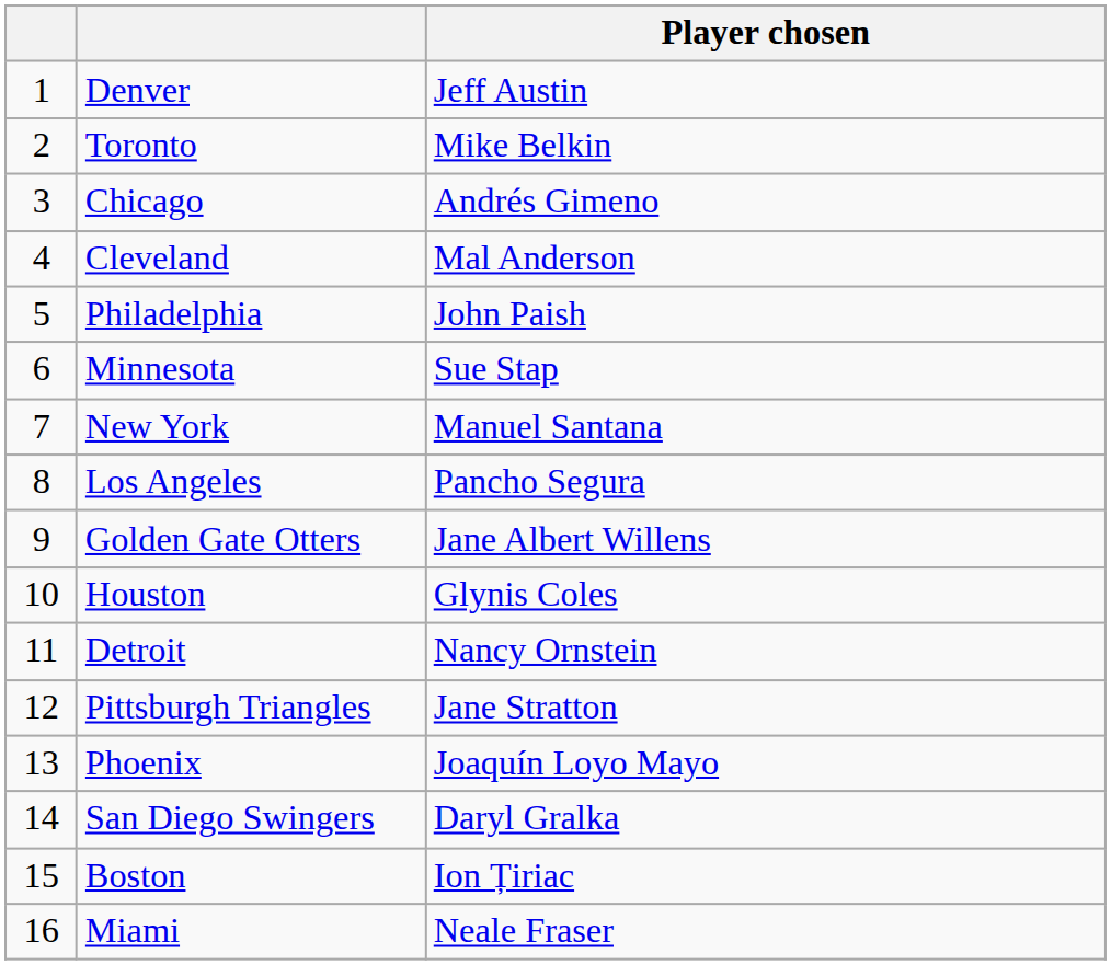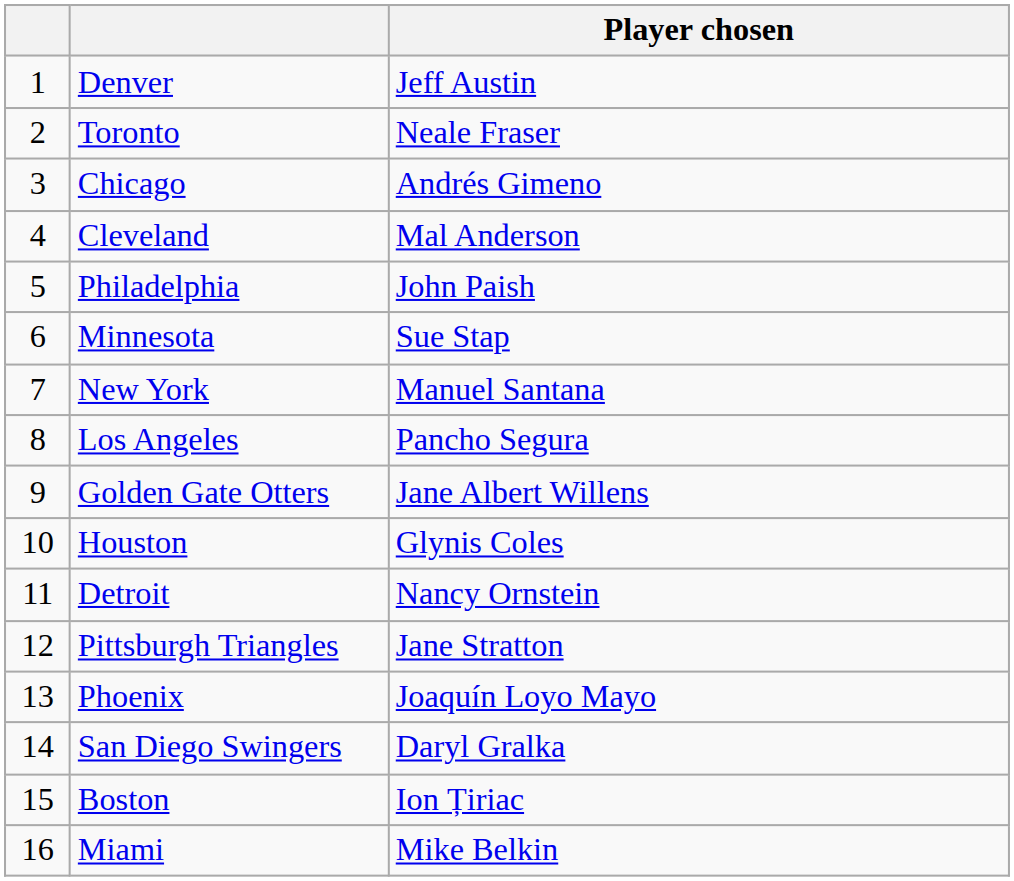 <table class="wikitable" style="text-align:left">
 <tr>
 <th width="25px"></th>
 <th width="150px"></th>
 <th width="300px">Player chosen</th>
 </tr>
 <tr>
 <td style="text-align:center">1</td>
 <td><a href='#'>Denver</a></td>
 <td><a href='#'>Jeff Austin</a></td>
 </tr>
 <tr>
 <td style="text-align:center">2</td>
 <td><a href='#'>Toronto</a></td>
-<td><a href='#'>Mike Belkin</a></td>
+<td><a href='#'>Neale Fraser</a></td>
 </tr>
 <tr>
 <td style="text-align:center">3</td>
 <td><a href='#'>Chicago</a></td>
 <td><a href='#'>Andrés Gimeno</a></td>
 </tr>
 <tr>
 <td style="text-align:center">4</td>
 <td><a href='#'>Cleveland</a></td>
 <td><a href='#'>Mal Anderson</a></td>
 </tr>
 <tr>
 <td style="text-align:center">5</td>
 <td><a href='#'>Philadelphia</a></td>
 <td><a href='#'>John Paish</a></td>
 </tr>
 <tr>
 <td style="text-align:center">6</td>
 <td><a href='#'>Minnesota</a></td>
 <td><a href='#'>Sue Stap</a></td>
 </tr>
 <tr>
 <td style="text-align:center">7</td>
 <td><a href='#'>New York</a></td>
 <td><a href='#'>Manuel Santana</a></td>
 </tr>
 <tr>
 <td style="text-align:center">8</td>
 <td><a href='#'>Los Angeles</a></td>
 <td><a href='#'>Pancho Segura</a></td>
 </tr>
 <tr>
 <td style="text-align:center">9</td>
 <td><a href='#'>Golden Gate Otters</a></td>
 <td><a href='#'>Jane Albert Willens</a></td>
 </tr>
 <tr>
 <td style="text-align:center">10</td>
 <td><a href='#'>Houston</a></td>
 <td><a href='#'>Glynis Coles</a></td>
 </tr>
 <tr>
 <td style="text-align:center">11</td>
 <td><a href='#'>Detroit</a></td>
 <td><a href='#'>Nancy Ornstein</a></td>
 </tr>
 <tr>
 <td style="text-align:center">12</td>
 <td><a href='#'>Pittsburgh Triangles</a></td>
 <td><a href='#'>Jane Stratton</a></td>
 </tr>
 <tr>
 <td style="text-align:center">13</td>
 <td><a href='#'>Phoenix</a></td>
 <td><a href='#'>Joaquín Loyo Mayo</a></td>
 </tr>
 <tr>
 <td style="text-align:center">14</td>
 <td><a href='#'>San Diego Swingers</a></td>
 <td><a href='#'>Daryl Gralka</a></td>
 </tr>
 <tr>
 <td style="text-align:center">15</td>
 <td><a href='#'>Boston</a></td>
 <td><a href='#'>Ion Țiriac</a></td>
 </tr>
 <tr>
 <td style="text-align:center">16</td>
 <td><a href='#'>Miami</a></td>
-<td><a href='#'>Neale Fraser</a></td>
+<td><a href='#'>Mike Belkin</a></td>
 </tr>
 </table>
